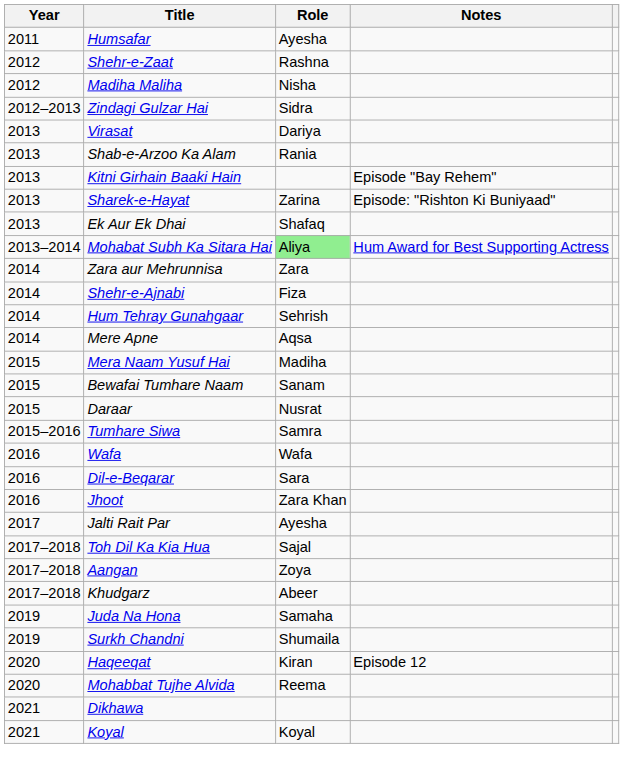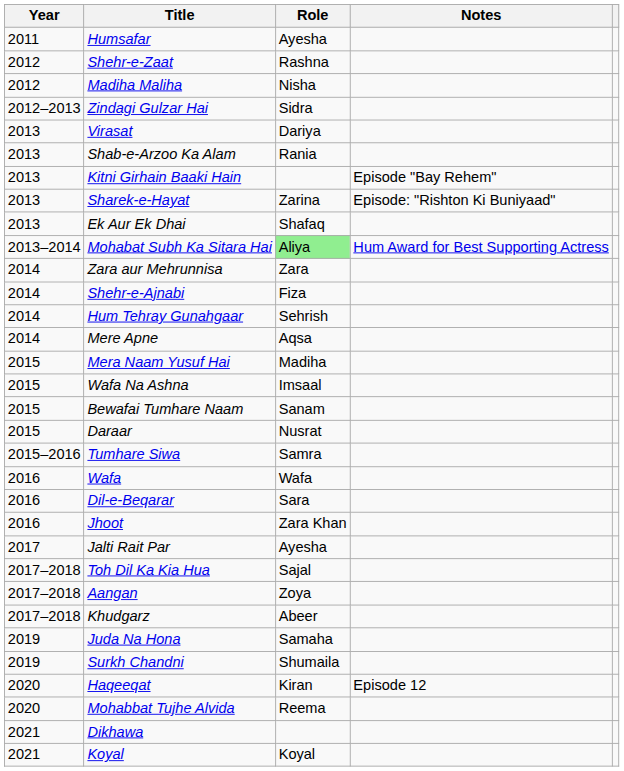 <table class=wikitable>
 <tr style="background:#ccc; text-align:center;">
 <th>Year</th>
 <th>Title</th>
 <th>Role</th>
 <th>Notes</th>
 <th></th>
 </tr>
 <tr>
 <td>2011</td>
 <td><em><a href='#'>Humsafar</a></em></td>
 <td>Ayesha</td>
 <td></td>
 <td></td>
 </tr>
 <tr>
 <td>2012</td>
 <td><em><a href='#'>Shehr-e-Zaat</a></em></td>
 <td>Rashna</td>
 <td></td>
 <td></td>
 </tr>
 <tr>
 <td>2012</td>
 <td><em><a href='#'>Madiha Maliha</a></em></td>
 <td>Nisha</td>
 <td></td>
 <td></td>
 </tr>
 <tr>
 <td>2012–2013</td>
 <td><em><a href='#'>Zindagi Gulzar Hai</a></em></td>
 <td>Sidra</td>
 <td></td>
 <td></td>
 </tr>
 <tr>
 <td>2013</td>
 <td><em><a href='#'>Virasat</a></em></td>
 <td>Dariya</td>
 <td></td>
 <td></td>
 </tr>
 <tr>
 <td>2013</td>
 <td><em>Shab-e-Arzoo Ka Alam</em></td>
 <td>Rania</td>
 <td></td>
 <td></td>
 </tr>
 <tr>
 <td>2013</td>
 <td><em><a href='#'>Kitni Girhain Baaki Hain</a></em></td>
 <td></td>
 <td>Episode "Bay Rehem"</td>
 <td></td>
 </tr>
 <tr>
 <td>2013</td>
 <td><em><a href='#'>Sharek-e-Hayat</a></em></td>
 <td>Zarina</td>
 <td>Episode: "Rishton Ki Buniyaad"</td>
 <td></td>
 </tr>
 <tr>
 <td>2013</td>
 <td><em>Ek Aur Ek Dhai</em></td>
 <td>Shafaq</td>
 <td></td>
 <td></td>
 </tr>
 <tr>
 <td>2013–2014</td>
 <td><em><a href='#'>Mohabat Subh Ka Sitara Hai</a></em></td>
 <td style="background: lightgreen;">Aliya</td>
 <td><a href='#'>Hum Award for Best Supporting Actress</a></td>
 <td></td>
 </tr>
 <tr>
 <td>2014</td>
 <td><em>Zara aur Mehrunnisa</em></td>
 <td>Zara</td>
 <td></td>
 <td></td>
 </tr>
 <tr>
 <td>2014</td>
 <td><em><a href='#'>Shehr-e-Ajnabi</a></em></td>
 <td>Fiza</td>
 <td></td>
 <td></td>
 </tr>
 <tr>
 <td>2014</td>
 <td><em><a href='#'>Hum Tehray Gunahgaar</a></em></td>
 <td>Sehrish</td>
 <td></td>
 <td></td>
 </tr>
 <tr>
 <td>2014</td>
 <td><em>Mere Apne</em></td>
 <td>Aqsa</td>
 <td></td>
 <td></td>
 </tr>
 <tr>
 <td>2015</td>
 <td><em><a href='#'>Mera Naam Yusuf Hai</a></em></td>
 <td>Madiha</td>
+<td></td>
+<td></td>
+</tr>
+<tr>
+<td>2015</td>
+<td><em>Wafa Na Ashna</em></td>
+<td>Imsaal</td>
 <td></td>
 <td></td>
 </tr>
 <tr>
 <td>2015</td>
 <td><em>Bewafai Tumhare Naam</em></td>
 <td>Sanam</td>
 <td></td>
 <td></td>
 </tr>
 <tr>
 <td>2015</td>
 <td><em>Daraar</em></td>
 <td>Nusrat</td>
 <td></td>
 <td></td>
 </tr>
 <tr>
 <td>2015–2016</td>
 <td><em><a href='#'>Tumhare Siwa</a></em></td>
 <td>Samra</td>
 <td></td>
 <td></td>
 </tr>
 <tr>
 <td>2016</td>
 <td><em><a href='#'>Wafa</a></em></td>
 <td>Wafa</td>
 <td></td>
 <td></td>
 </tr>
 <tr>
 <td>2016</td>
 <td><em><a href='#'>Dil-e-Beqarar</a></em></td>
 <td>Sara</td>
 <td></td>
 <td></td>
 </tr>
 <tr>
 <td>2016</td>
 <td><em><a href='#'>Jhoot</a></em></td>
 <td>Zara Khan</td>
 <td></td>
 <td></td>
 </tr>
 <tr>
 <td>2017</td>
 <td><em>Jalti Rait Par</em></td>
 <td>Ayesha</td>
 <td></td>
 <td></td>
 </tr>
 <tr>
 <td>2017–2018</td>
 <td><em><a href='#'>Toh Dil Ka Kia Hua</a></em></td>
 <td>Sajal</td>
 <td></td>
 <td></td>
 </tr>
 <tr>
 <td>2017–2018</td>
 <td><em><a href='#'>Aangan</a></em></td>
 <td>Zoya</td>
 <td></td>
 <td></td>
 </tr>
 <tr>
 <td>2017–2018</td>
 <td><em>Khudgarz</em></td>
 <td>Abeer</td>
 <td></td>
 <td></td>
 </tr>
 <tr>
 <td>2019</td>
 <td><em><a href='#'>Juda Na Hona</a></em></td>
 <td>Samaha</td>
 <td></td>
 <td></td>
 </tr>
 <tr>
 <td>2019</td>
 <td><em><a href='#'>Surkh Chandni</a></em></td>
 <td>Shumaila</td>
 <td></td>
 <td></td>
 </tr>
 <tr>
 <td>2020</td>
 <td><em><a href='#'>Haqeeqat</a></em></td>
 <td>Kiran</td>
 <td>Episode 12</td>
 <td></td>
 </tr>
 <tr>
 <td>2020</td>
 <td><em><a href='#'>Mohabbat Tujhe Alvida</a></em></td>
 <td>Reema</td>
 <td></td>
 <td></td>
 </tr>
 <tr>
 <td>2021</td>
 <td><em><a href='#'>Dikhawa</a></em></td>
 <td></td>
 <td></td>
 <td></td>
 </tr>
 <tr>
 <td>2021</td>
 <td><em><a href='#'>Koyal</a></em></td>
 <td>Koyal</td>
 <td></td>
 <td></td>
 </tr>
 </table>
